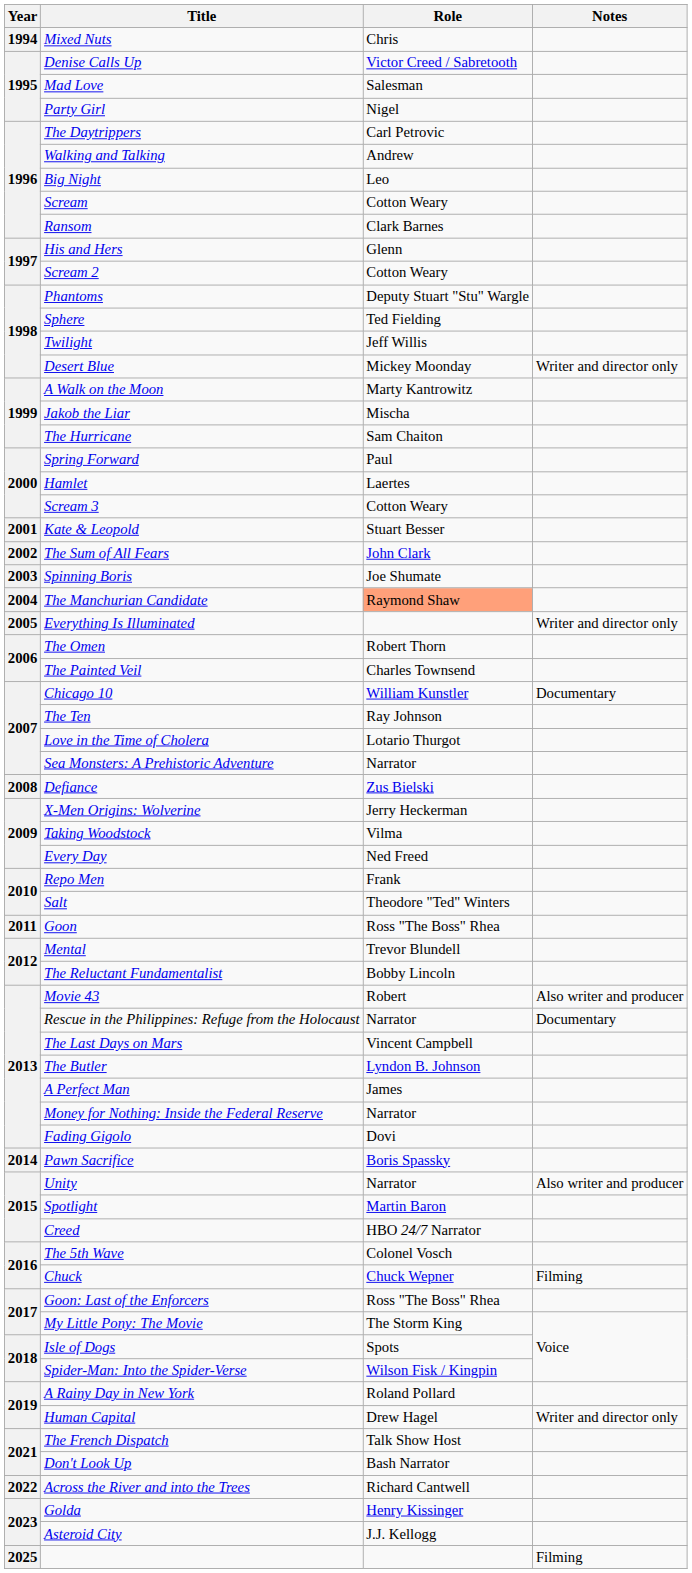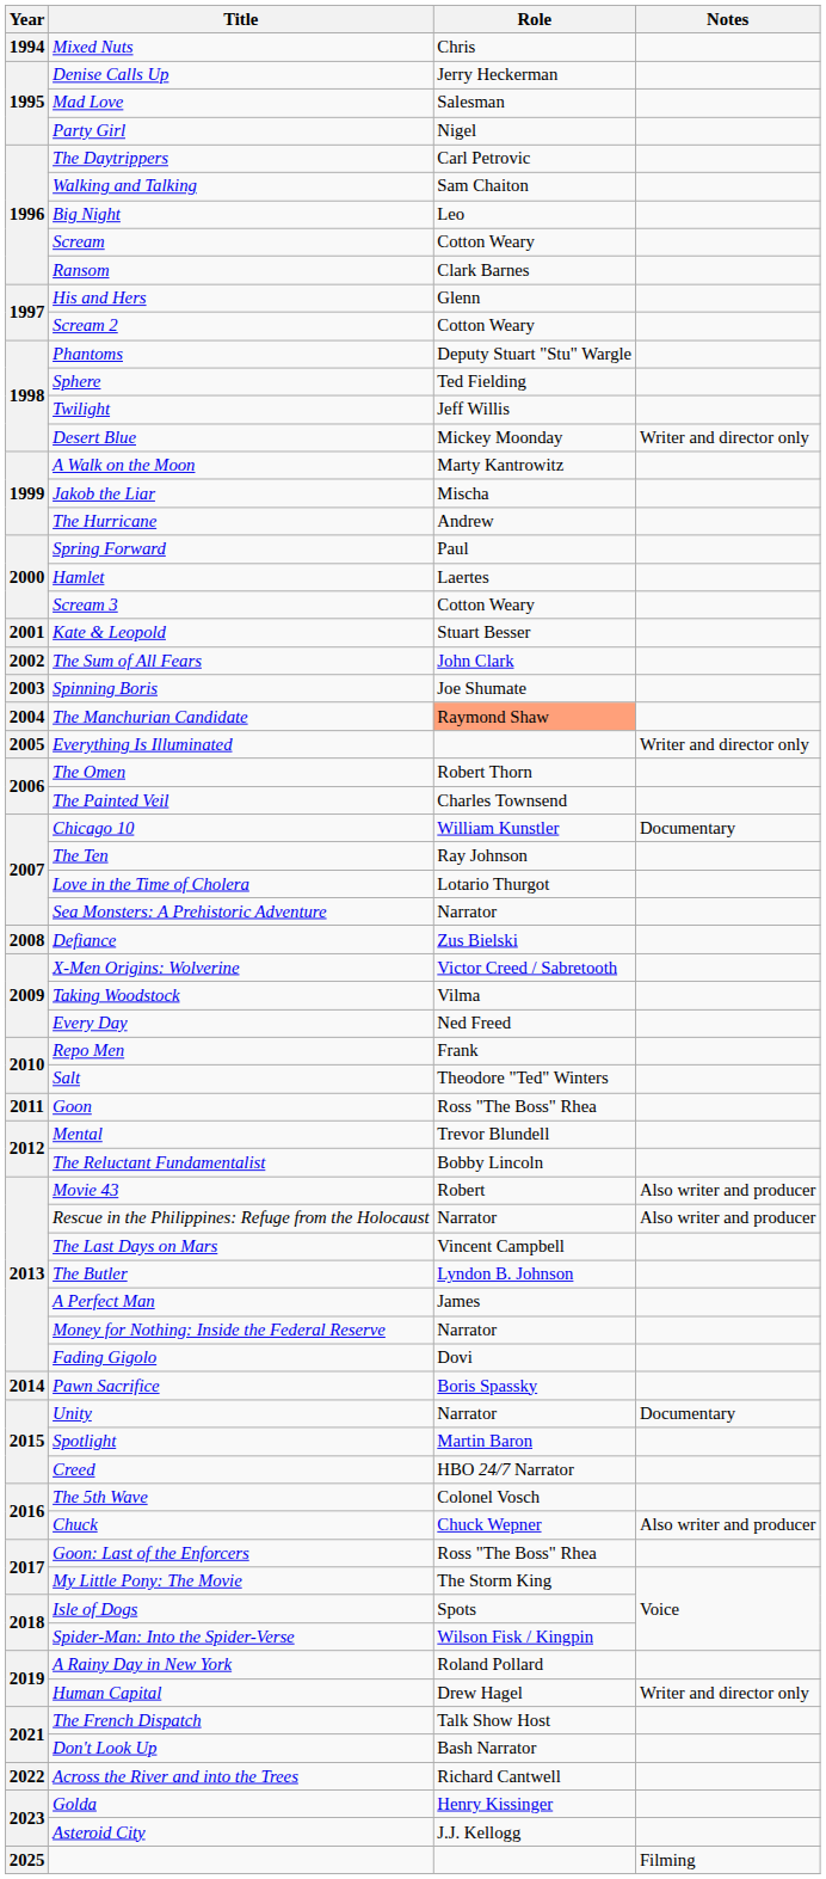 <table class="wikitable plainrowheaders sortable" style="margin-right: 0;">
 <tr>
 <th scope="col">Year</th>
 <th scope="col">Title</th>
 <th scope="col">Role</th>
 <th scope="col" class="unsortable">Notes</th>
 </tr>
 <tr>
 <th scope="row">1994</th>
 <td><em><a href='#'>Mixed Nuts</a></em></td>
 <td>Chris</td>
 <td></td>
 </tr>
 <tr>
 <th rowspan="3" scope="row">1995</th>
 <td><em><a href='#'>Denise Calls Up</a></em></td>
-<td><a href='#'>Victor Creed / Sabretooth</a></td>
+<td>Jerry Heckerman</td>
 <td></td>
 </tr>
 <tr>
 <td><em><a href='#'>Mad Love</a></em></td>
 <td>Salesman</td>
 <td></td>
 </tr>
 <tr>
 <td><em><a href='#'>Party Girl</a></em></td>
 <td>Nigel</td>
 <td></td>
 </tr>
 <tr>
 <th rowspan="5" scope="row">1996</th>
 <td><em><a href='#'>The Daytrippers</a></em></td>
 <td>Carl Petrovic</td>
 <td></td>
 </tr>
 <tr>
 <td><em><a href='#'>Walking and Talking</a></em></td>
-<td>Andrew</td>
+<td>Sam Chaiton</td>
 <td></td>
 </tr>
 <tr>
 <td><em><a href='#'>Big Night</a></em></td>
 <td>Leo</td>
 <td></td>
 </tr>
 <tr>
 <td><em><a href='#'>Scream</a></em></td>
 <td>Cotton Weary</td>
 <td></td>
 </tr>
 <tr>
 <td><em><a href='#'>Ransom</a></em></td>
 <td>Clark Barnes</td>
 <td></td>
 </tr>
 <tr>
 <th rowspan="2" scope="row">1997</th>
 <td><em><a href='#'>His and Hers</a></em></td>
 <td>Glenn</td>
 <td></td>
 </tr>
 <tr>
 <td><em><a href='#'>Scream 2</a></em></td>
 <td>Cotton Weary</td>
 <td></td>
 </tr>
 <tr>
 <th rowspan="4" scope="row">1998</th>
 <td><em><a href='#'>Phantoms</a></em></td>
 <td>Deputy Stuart "Stu" Wargle</td>
 <td></td>
 </tr>
 <tr>
 <td><em><a href='#'>Sphere</a></em></td>
 <td>Ted Fielding</td>
 <td></td>
 </tr>
 <tr>
 <td><em><a href='#'>Twilight</a></em></td>
 <td>Jeff Willis</td>
 <td></td>
 </tr>
 <tr>
 <td><em><a href='#'>Desert Blue</a></em></td>
 <td>Mickey Moonday</td>
 <td>Writer and director only</td>
 </tr>
 <tr>
 <th rowspan="3" scope="row">1999</th>
 <td><em><a href='#'>A Walk on the Moon</a></em></td>
 <td>Marty Kantrowitz</td>
 <td></td>
 </tr>
 <tr>
 <td><em><a href='#'>Jakob the Liar</a></em></td>
 <td>Mischa</td>
 <td></td>
 </tr>
 <tr>
 <td><em><a href='#'>The Hurricane</a></em></td>
-<td>Sam Chaiton</td>
+<td>Andrew</td>
 <td></td>
 </tr>
 <tr>
 <th rowspan="3" scope="row">2000</th>
 <td><em><a href='#'>Spring Forward</a></em></td>
 <td>Paul</td>
 <td></td>
 </tr>
 <tr>
 <td><em><a href='#'>Hamlet</a></em></td>
 <td>Laertes</td>
 <td></td>
 </tr>
 <tr>
 <td><em><a href='#'>Scream 3</a></em></td>
 <td>Cotton Weary</td>
 <td></td>
 </tr>
 <tr>
 <th scope="row">2001</th>
 <td><em><a href='#'>Kate & Leopold</a></em></td>
 <td>Stuart Besser</td>
 <td></td>
 </tr>
 <tr>
 <th scope="row">2002</th>
 <td><em><a href='#'>The Sum of All Fears</a></em></td>
 <td><a href='#'>John Clark</a></td>
 <td></td>
 </tr>
 <tr>
 <th scope="row">2003</th>
 <td><em><a href='#'>Spinning Boris</a></em></td>
 <td>Joe Shumate</td>
 <td></td>
 </tr>
 <tr>
 <th scope="row">2004</th>
 <td><em><a href='#'>The Manchurian Candidate</a></em></td>
 <td style="background: lightsalmon;">Raymond Shaw</td>
 <td></td>
 </tr>
 <tr>
 <th scope="row">2005</th>
 <td><em><a href='#'>Everything Is Illuminated</a></em></td>
 <td></td>
 <td>Writer and director only</td>
 </tr>
 <tr>
 <th rowspan="2" scope="row">2006</th>
 <td><em><a href='#'>The Omen</a></em></td>
 <td>Robert Thorn</td>
 <td></td>
 </tr>
 <tr>
 <td><em><a href='#'>The Painted Veil</a></em></td>
 <td>Charles Townsend</td>
 <td></td>
 </tr>
 <tr>
 <th rowspan="4" scope="row">2007</th>
 <td><em><a href='#'>Chicago 10</a></em></td>
 <td><a href='#'>William Kunstler</a></td>
 <td>Documentary</td>
 </tr>
 <tr>
 <td><em><a href='#'>The Ten</a></em></td>
 <td>Ray Johnson</td>
 <td></td>
 </tr>
 <tr>
 <td><em><a href='#'>Love in the Time of Cholera</a></em></td>
 <td>Lotario Thurgot</td>
 <td></td>
 </tr>
 <tr>
 <td><em><a href='#'>Sea Monsters: A Prehistoric Adventure</a></em></td>
 <td>Narrator</td>
 <td></td>
 </tr>
 <tr>
 <th scope="row">2008</th>
 <td><em><a href='#'>Defiance</a></em></td>
 <td><a href='#'>Zus Bielski</a></td>
 <td></td>
 </tr>
 <tr>
 <th rowspan="3" scope="row">2009</th>
 <td><em><a href='#'>X-Men Origins: Wolverine</a></em></td>
-<td>Jerry Heckerman</td>
+<td><a href='#'>Victor Creed / Sabretooth</a></td>
 <td></td>
 </tr>
 <tr>
 <td><em><a href='#'>Taking Woodstock</a></em></td>
 <td>Vilma</td>
 <td></td>
 </tr>
 <tr>
 <td><em><a href='#'>Every Day</a></em></td>
 <td>Ned Freed</td>
 <td></td>
 </tr>
 <tr>
 <th rowspan="2" scope="row">2010</th>
 <td><em><a href='#'>Repo Men</a></em></td>
 <td>Frank</td>
 <td></td>
 </tr>
 <tr>
 <td><em><a href='#'>Salt</a></em></td>
 <td>Theodore "Ted" Winters</td>
 <td></td>
 </tr>
 <tr>
 <th scope="row">2011</th>
 <td><em><a href='#'>Goon</a></em></td>
 <td>Ross "The Boss" Rhea</td>
 <td></td>
 </tr>
 <tr>
 <th rowspan="2" scope="row">2012</th>
 <td><em><a href='#'>Mental</a></em></td>
 <td>Trevor Blundell</td>
 <td></td>
 </tr>
 <tr>
 <td><em><a href='#'>The Reluctant Fundamentalist</a></em></td>
 <td>Bobby Lincoln</td>
 <td></td>
 </tr>
 <tr>
 <th rowspan="7" scope="row">2013</th>
 <td><em><a href='#'>Movie 43</a></em></td>
 <td>Robert</td>
 <td>Also writer and producer</td>
 </tr>
 <tr>
 <td><em>Rescue in the Philippines: Refuge from the Holocaust</em></td>
 <td>Narrator</td>
-<td>Documentary</td>
+<td>Also writer and producer</td>
 </tr>
 <tr>
 <td><em><a href='#'>The Last Days on Mars</a></em></td>
 <td>Vincent Campbell</td>
 <td></td>
 </tr>
 <tr>
 <td><em><a href='#'>The Butler</a></em></td>
 <td><a href='#'>Lyndon B. Johnson</a></td>
 <td></td>
 </tr>
 <tr>
 <td><em><a href='#'>A Perfect Man</a></em></td>
 <td>James</td>
 <td></td>
 </tr>
 <tr>
 <td><em><a href='#'>Money for Nothing: Inside the Federal Reserve</a></em></td>
 <td>Narrator</td>
 <td></td>
 </tr>
 <tr>
 <td><em><a href='#'>Fading Gigolo</a></em></td>
 <td>Dovi</td>
 <td></td>
 </tr>
 <tr>
 <th scope="row">2014</th>
 <td><em><a href='#'>Pawn Sacrifice</a></em></td>
 <td><a href='#'>Boris Spassky</a></td>
 <td></td>
 </tr>
 <tr>
 <th rowspan="3" scope="row">2015</th>
 <td><em><a href='#'>Unity</a></em></td>
 <td>Narrator</td>
-<td>Also writer and producer</td>
+<td>Documentary</td>
 </tr>
 <tr>
 <td><em><a href='#'>Spotlight</a></em></td>
 <td><a href='#'>Martin Baron</a></td>
 <td></td>
 </tr>
 <tr>
 <td><em><a href='#'>Creed</a></em></td>
 <td>HBO <em>24/7</em> Narrator</td>
 <td></td>
 </tr>
 <tr>
 <th rowspan="2" scope="row">2016</th>
 <td><em><a href='#'>The 5th Wave</a></em></td>
 <td>Colonel Vosch</td>
 <td></td>
 </tr>
 <tr>
 <td><em><a href='#'>Chuck</a></em></td>
 <td><a href='#'>Chuck Wepner</a></td>
-<td>Filming</td>
+<td>Also writer and producer</td>
 </tr>
 <tr>
 <th rowspan="2" scope="row">2017</th>
 <td><em><a href='#'>Goon: Last of the Enforcers</a></em></td>
 <td>Ross "The Boss" Rhea</td>
 <td></td>
 </tr>
 <tr>
 <td><em><a href='#'>My Little Pony: The Movie</a></em></td>
 <td>The Storm King</td>
 <td rowspan="3">Voice</td>
 </tr>
 <tr>
 <th rowspan="2" scope="row">2018</th>
 <td><em><a href='#'>Isle of Dogs</a></em></td>
 <td>Spots</td>
 </tr>
 <tr>
 <td><em><a href='#'>Spider-Man: Into the Spider-Verse</a></em></td>
 <td><a href='#'>Wilson Fisk / Kingpin</a></td>
 </tr>
 <tr>
 <th rowspan="2" scope="row">2019</th>
 <td><em><a href='#'>A Rainy Day in New York</a></em></td>
 <td>Roland Pollard</td>
 <td></td>
 </tr>
 <tr>
 <td><em><a href='#'>Human Capital</a></em></td>
 <td>Drew Hagel</td>
 <td>Writer and director only</td>
 </tr>
 <tr>
 <th rowspan="2" scope="row">2021</th>
 <td><em><a href='#'>The French Dispatch</a></em></td>
 <td>Talk Show Host</td>
 <td></td>
 </tr>
 <tr>
 <td><em><a href='#'>Don't Look Up</a></em></td>
 <td>Bash Narrator</td>
 <td></td>
 </tr>
 <tr>
 <th scope="row">2022</th>
 <td><em><a href='#'>Across the River and into the Trees</a></em></td>
 <td>Richard Cantwell</td>
 <td></td>
 </tr>
 <tr>
 <th rowspan="2" scope="row">2023</th>
 <td><em><a href='#'>Golda</a></em></td>
 <td><a href='#'>Henry Kissinger</a></td>
 <td></td>
 </tr>
 <tr>
 <td><em><a href='#'>Asteroid City</a></em></td>
 <td>J.J. Kellogg</td>
 <td></td>
 </tr>
 <tr>
 <th scope="row">2025</th>
 <td></td>
 <td></td>
 <td>Filming</td>
 </tr>
 </table>
